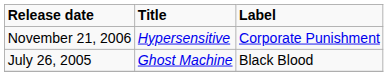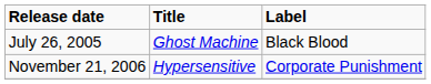 <table class="wikitable">
 <tr>
 <td><strong>Release date</strong></td>
 <td><strong>Title</strong></td>
 <td><strong>Label</strong></td>
 </tr>
 <tr>
+<td>July 26, 2005</td>
+<td><em><a href='#'>Ghost Machine</a></em></td>
+<td>Black Blood</td>
+</tr>
+<tr>
 <td>November 21, 2006</td>
 <td><em><a href='#'>Hypersensitive</a></em></td>
 <td><a href='#'>Corporate Punishment</a></td>
 </tr>
 <tr>
-<td>July 26, 2005</td>
-<td><em><a href='#'>Ghost Machine</a></em></td>
-<td>Black Blood</td>
-</tr>
-<tr>
 </tr>
 </table>
